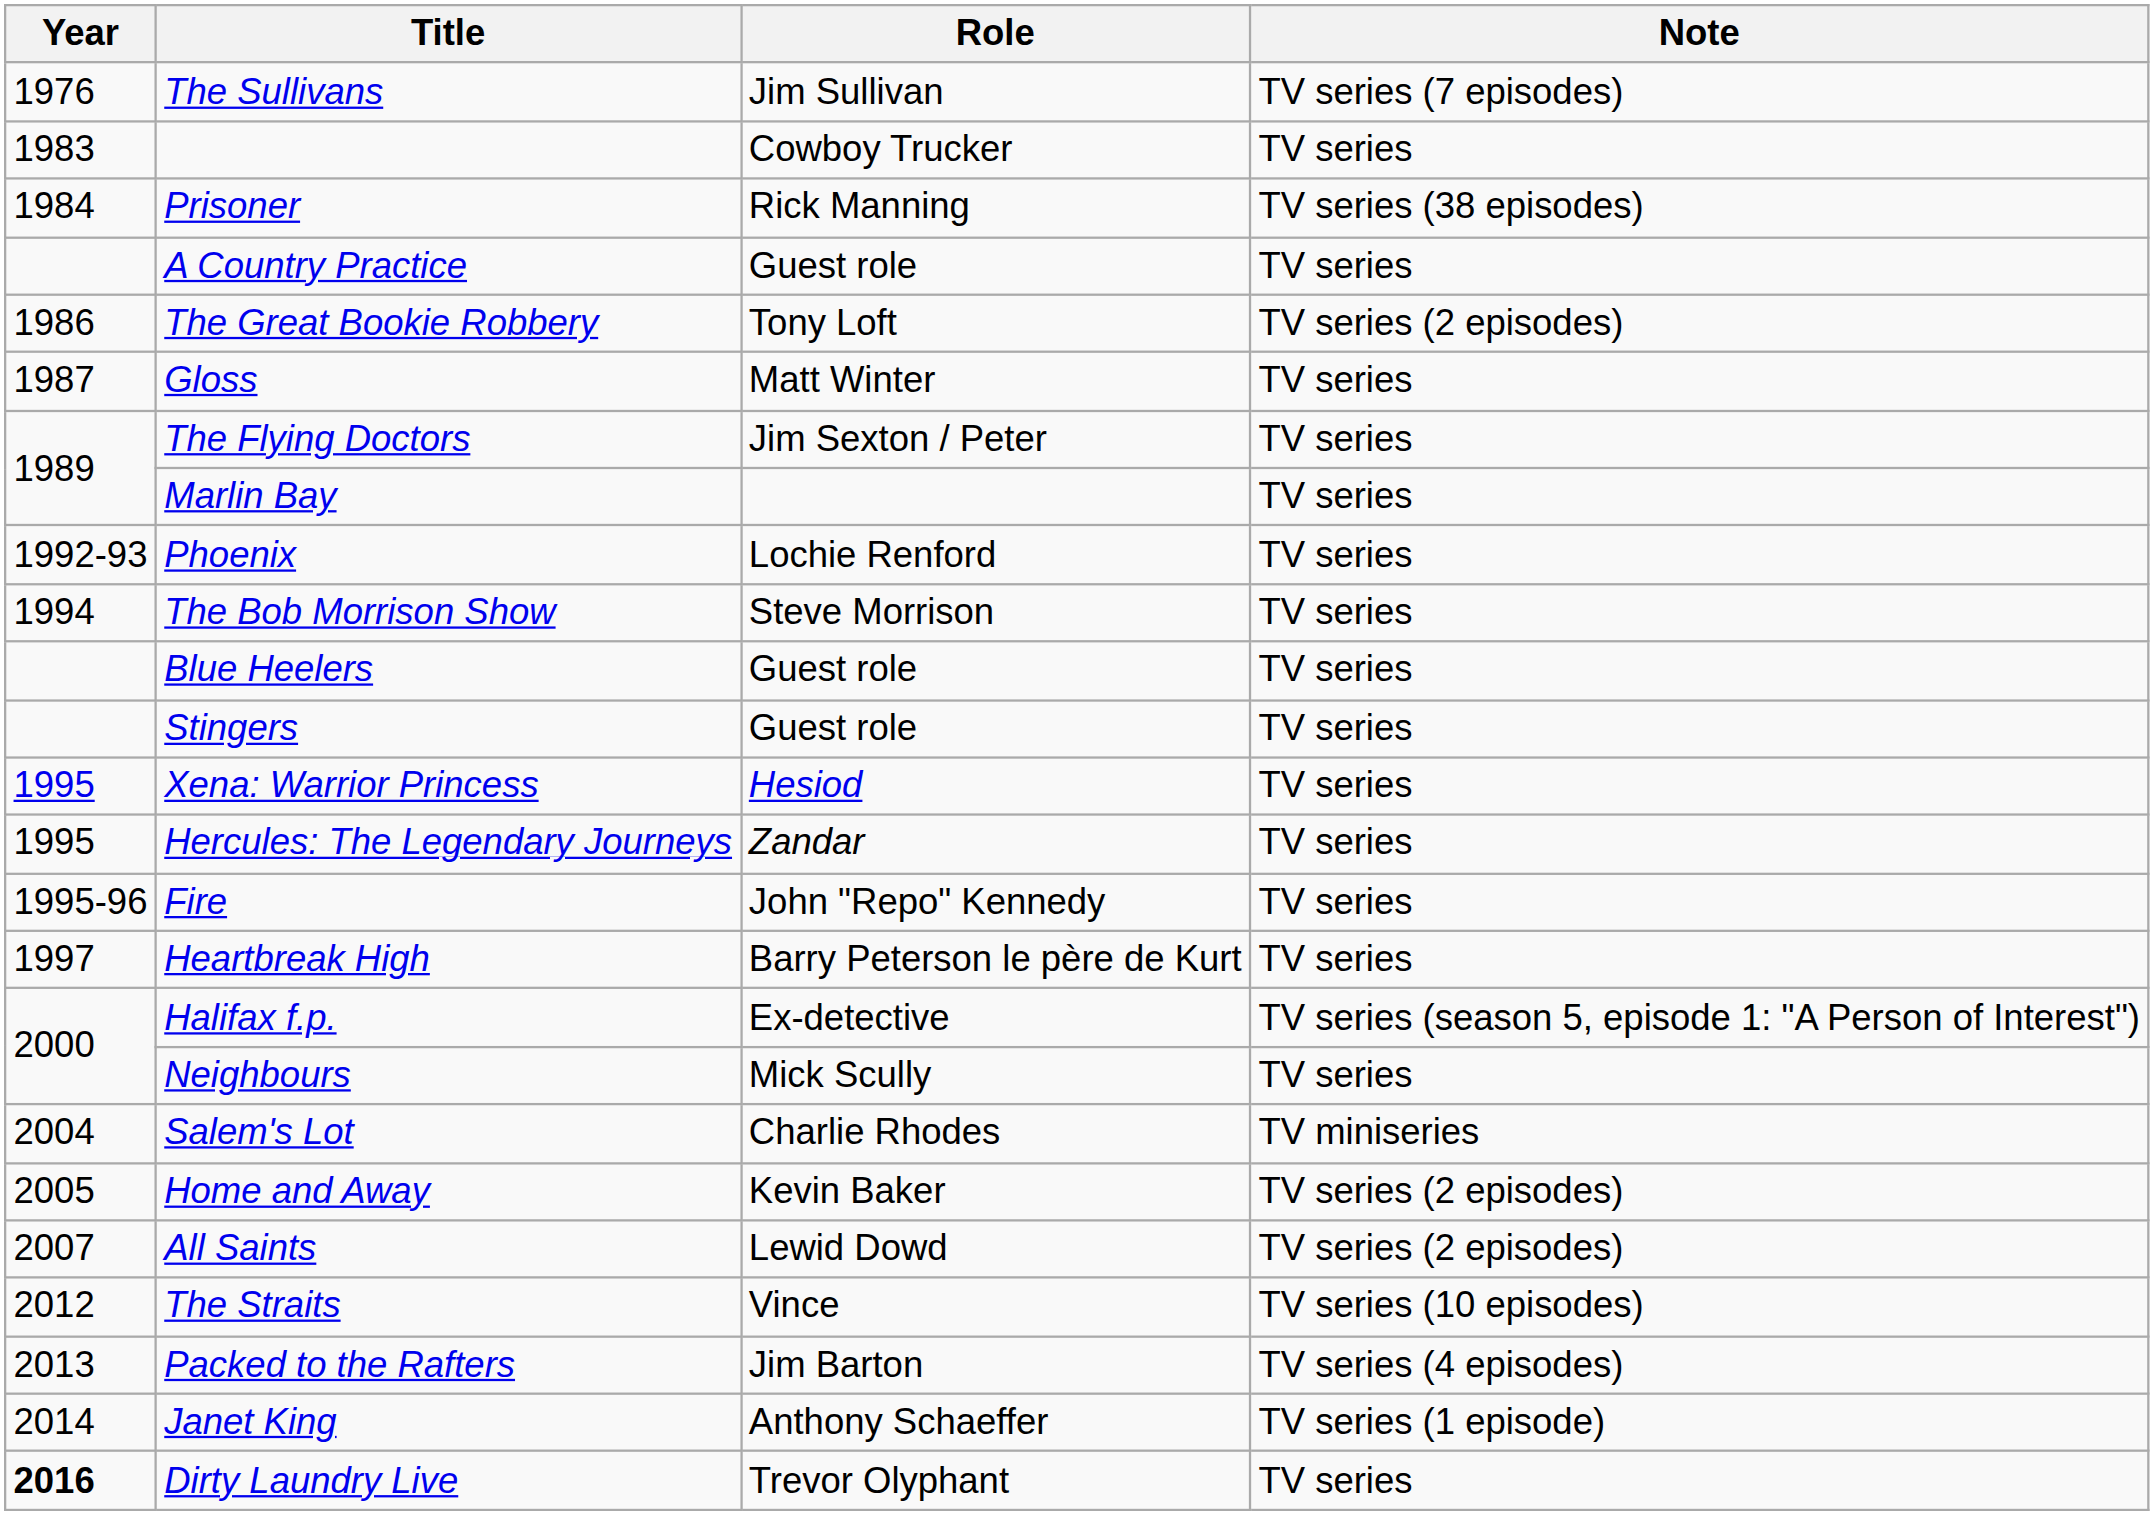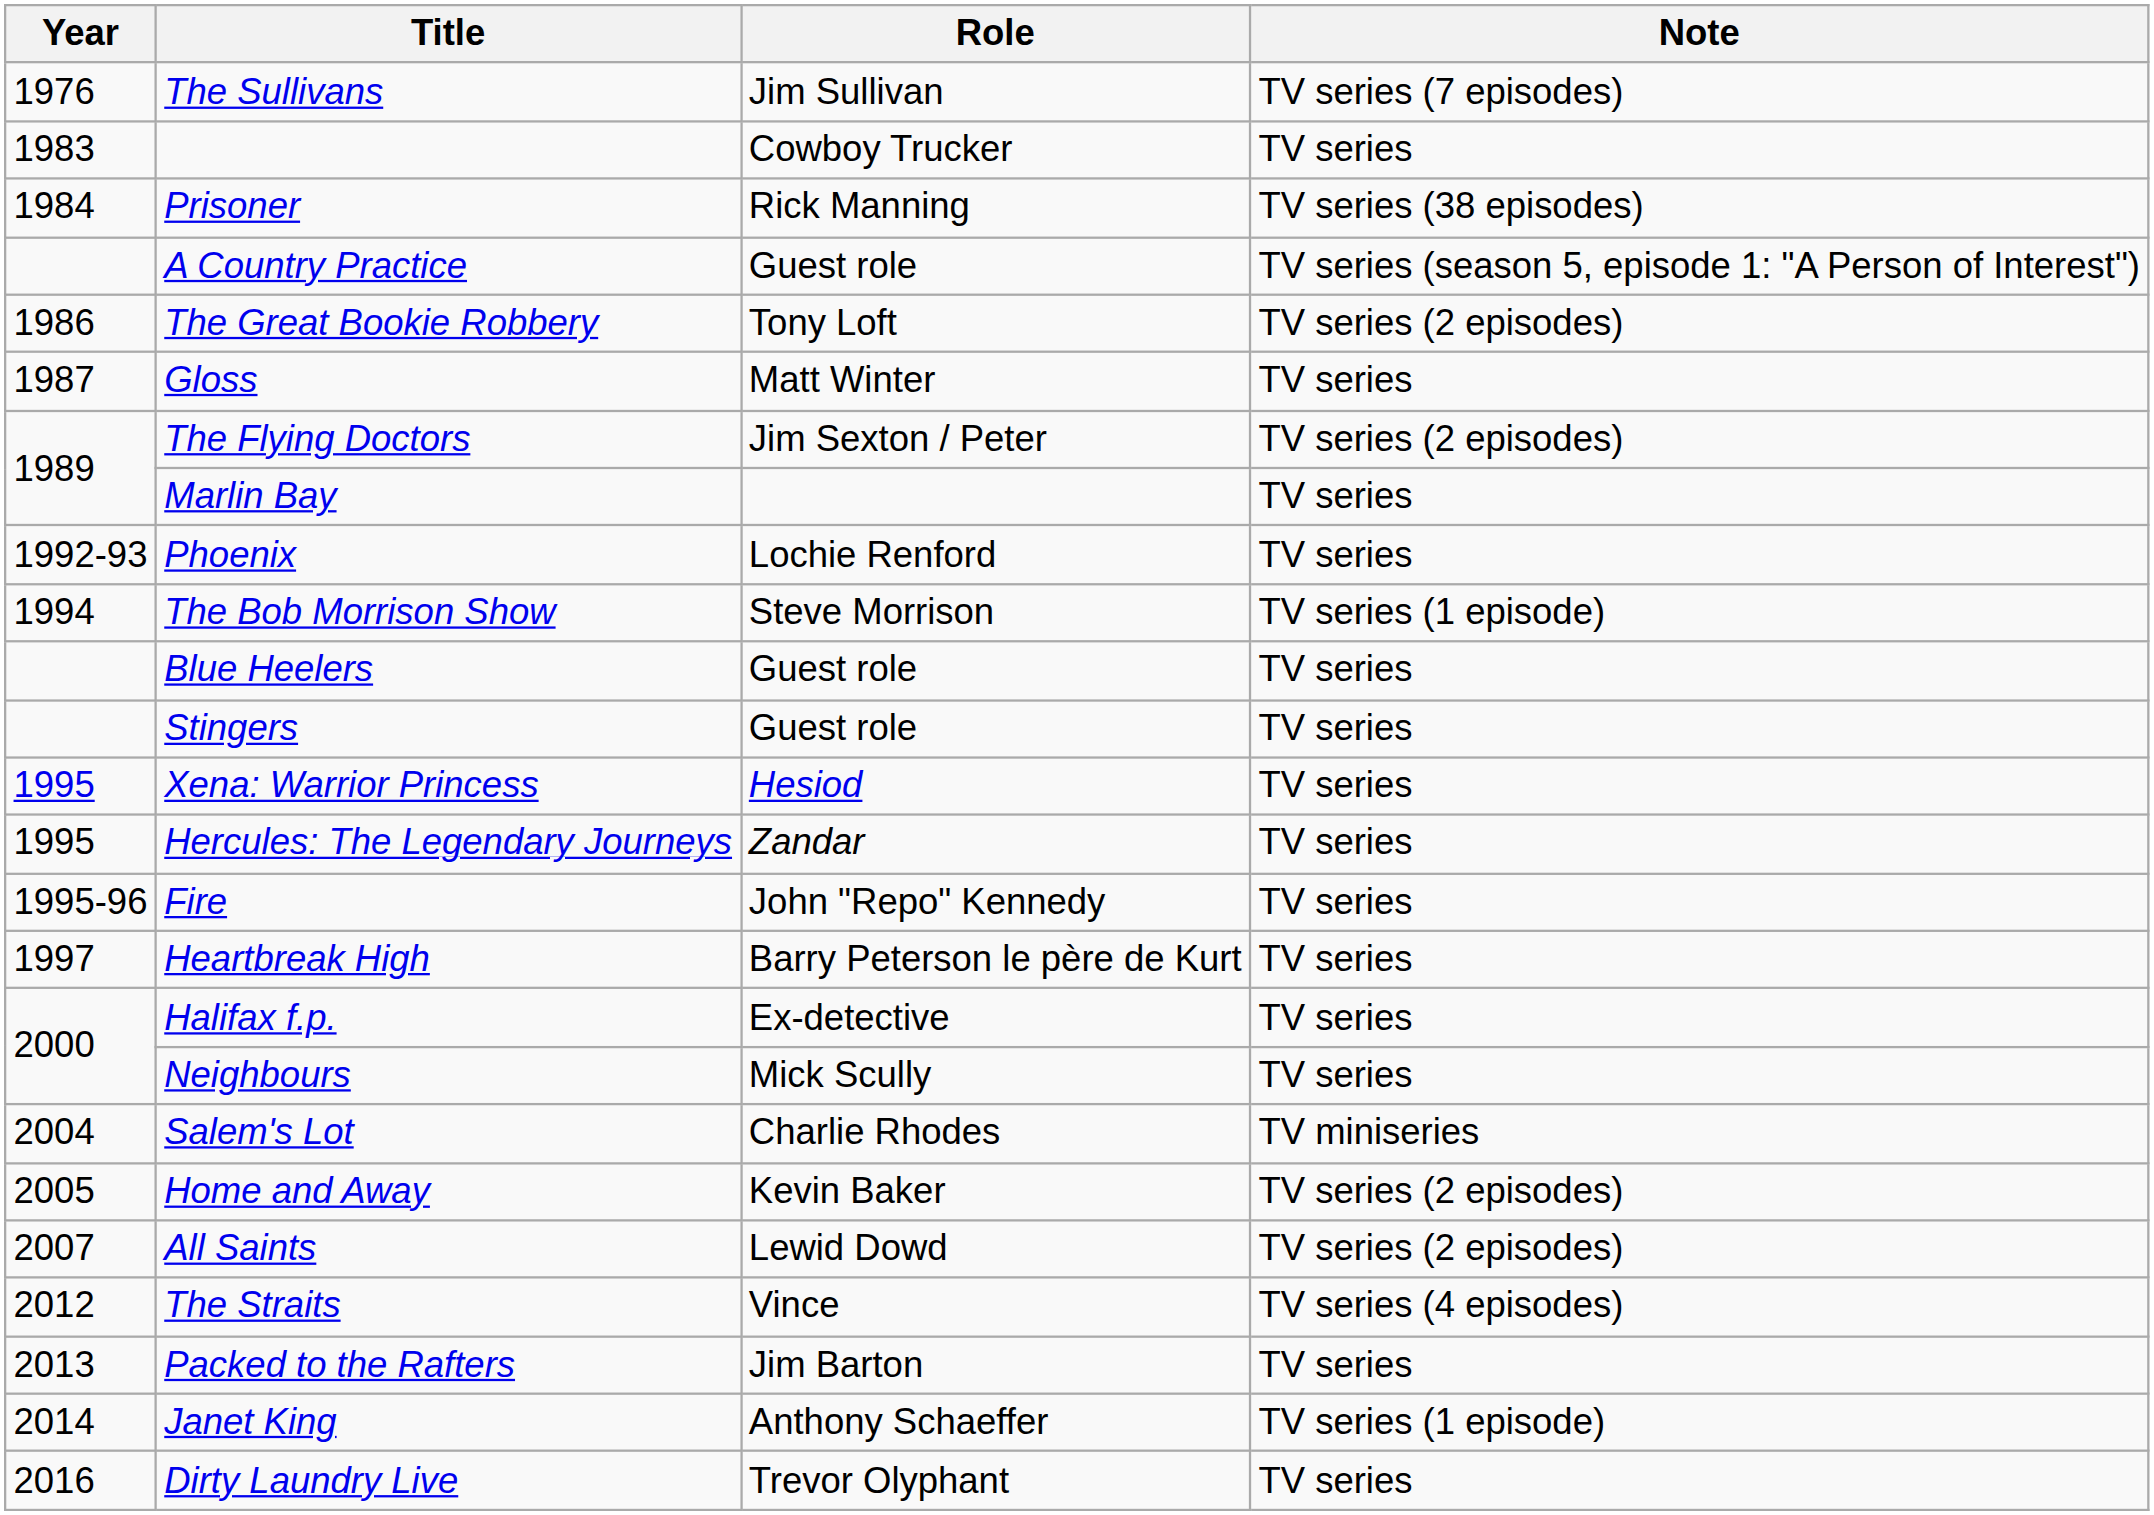 <table class="wikitable sortable plainrowheaders">
 <tr>
 <th>Year</th>
 <th>Title</th>
 <th>Role</th>
 <th>Note</th>
 </tr>
 <tr>
 <td>1976</td>
 <td><em><a href='#'>The Sullivans</a></em></td>
 <td>Jim Sullivan</td>
 <td>TV series (7 episodes)</td>
 </tr>
 <tr>
 <td>1983</td>
 <td><em></em></td>
 <td>Cowboy Trucker</td>
 <td>TV series</td>
 </tr>
 <tr>
 <td>1984</td>
 <td><em><a href='#'>Prisoner</a></em></td>
 <td>Rick Manning</td>
 <td>TV series (38 episodes)</td>
 </tr>
 <tr>
 <td></td>
 <td><em><a href='#'>A Country Practice</a></em></td>
 <td>Guest role</td>
-<td>TV series</td>
+<td>TV series (season 5, episode 1: "A Person of Interest")</td>
 </tr>
 <tr>
 <td>1986</td>
 <td><em><a href='#'>The Great Bookie Robbery</a></em></td>
 <td>Tony Loft</td>
 <td>TV series (2 episodes)</td>
 </tr>
 <tr>
 <td>1987</td>
 <td><em><a href='#'>Gloss</a></em></td>
 <td>Matt Winter</td>
 <td>TV series</td>
 </tr>
 <tr>
 <td rowspan="2">1989</td>
 <td><em><a href='#'>The Flying Doctors</a></em></td>
 <td>Jim Sexton / Peter</td>
-<td>TV series</td>
+<td>TV series (2 episodes)</td>
 </tr>
 <tr>
 <td><em><a href='#'>Marlin Bay</a></em></td>
 <td></td>
 <td>TV series</td>
 </tr>
 <tr>
 <td>1992-93</td>
 <td><em><a href='#'>Phoenix</a></em></td>
 <td>Lochie Renford</td>
 <td>TV series</td>
 </tr>
 <tr>
 <td>1994</td>
 <td><em><a href='#'>The Bob Morrison Show</a></em></td>
 <td>Steve Morrison</td>
-<td>TV series</td>
+<td>TV series (1 episode)</td>
 </tr>
 <tr>
 <td></td>
 <td><em><a href='#'>Blue Heelers</a></em></td>
 <td>Guest role</td>
 <td>TV series</td>
 </tr>
 <tr>
 <td></td>
 <td><em><a href='#'>Stingers</a></em></td>
 <td>Guest role</td>
 <td>TV series</td>
 </tr>
 <tr>
 <td><a href='#'>1995</a></td>
 <td><em><a href='#'>Xena: Warrior Princess</a></em></td>
 <td><em><a href='#'>Hesiod</a></em></td>
 <td>TV series</td>
 </tr>
 <tr>
 <td>1995</td>
 <td><em><a href='#'>Hercules: The Legendary Journeys</a></em></td>
 <td><em>Zandar</em></td>
 <td>TV series</td>
 </tr>
 <tr>
 <td>1995-96</td>
 <td><em><a href='#'>Fire</a></em></td>
 <td>John "Repo" Kennedy</td>
 <td>TV series</td>
 </tr>
 <tr>
 <td>1997</td>
 <td><em><a href='#'>Heartbreak High</a></em></td>
 <td>Barry Peterson le père de Kurt</td>
 <td>TV series</td>
 </tr>
 <tr>
 <td rowspan="2">2000</td>
 <td><em><a href='#'>Halifax f.p.</a></em></td>
 <td>Ex-detective</td>
-<td>TV series (season 5, episode 1: "A Person of Interest")</td>
+<td>TV series</td>
 </tr>
 <tr>
 <td><em><a href='#'>Neighbours</a></em></td>
 <td>Mick Scully</td>
 <td>TV series</td>
 </tr>
 <tr>
 <td>2004</td>
 <td><em><a href='#'>Salem's Lot</a></em></td>
 <td>Charlie Rhodes</td>
 <td>TV miniseries</td>
 </tr>
 <tr>
 <td>2005</td>
 <td><em><a href='#'>Home and Away</a></em></td>
 <td>Kevin Baker</td>
 <td>TV series (2 episodes)</td>
 </tr>
 <tr>
 <td>2007</td>
 <td><em><a href='#'>All Saints</a></em></td>
 <td>Lewid Dowd</td>
 <td>TV series (2 episodes)</td>
 </tr>
 <tr>
 <td>2012</td>
 <td><em><a href='#'>The Straits</a></em></td>
 <td>Vince</td>
-<td>TV series (10 episodes)</td>
+<td>TV series (4 episodes)</td>
 </tr>
 <tr>
 <td>2013</td>
 <td><em><a href='#'>Packed to the Rafters</a></em></td>
 <td>Jim Barton</td>
-<td>TV series (4 episodes)</td>
+<td>TV series</td>
 </tr>
 <tr>
 <td>2014</td>
 <td><em><a href='#'>Janet King</a></em></td>
 <td>Anthony Schaeffer</td>
 <td>TV series (1 episode)</td>
 </tr>
 <tr>
-<td><strong>2016</strong></td>
+<td>2016</td>
 <td><em><a href='#'>Dirty Laundry Live</a></em></td>
 <td>Trevor Olyphant</td>
 <td>TV series</td>
 </tr>
 </table>
